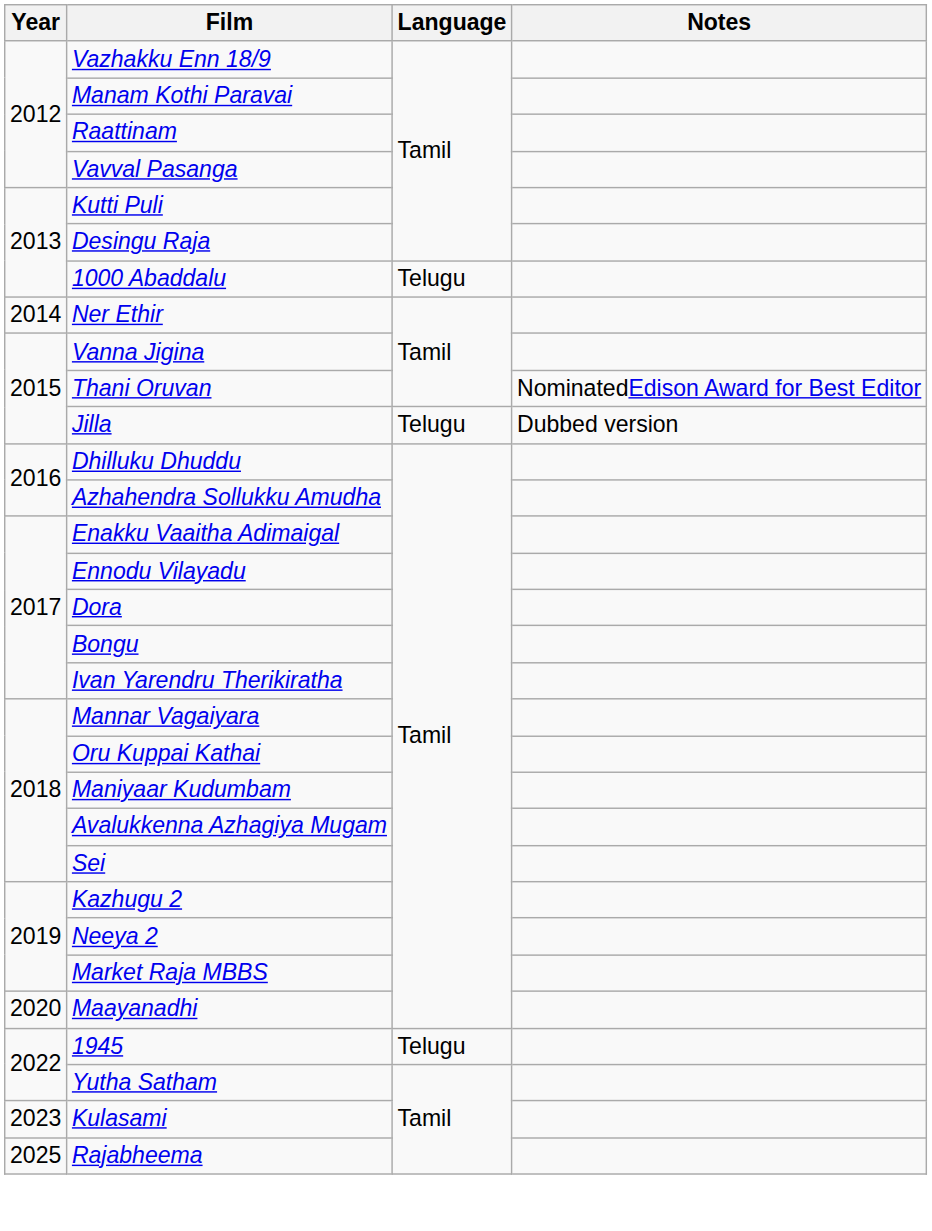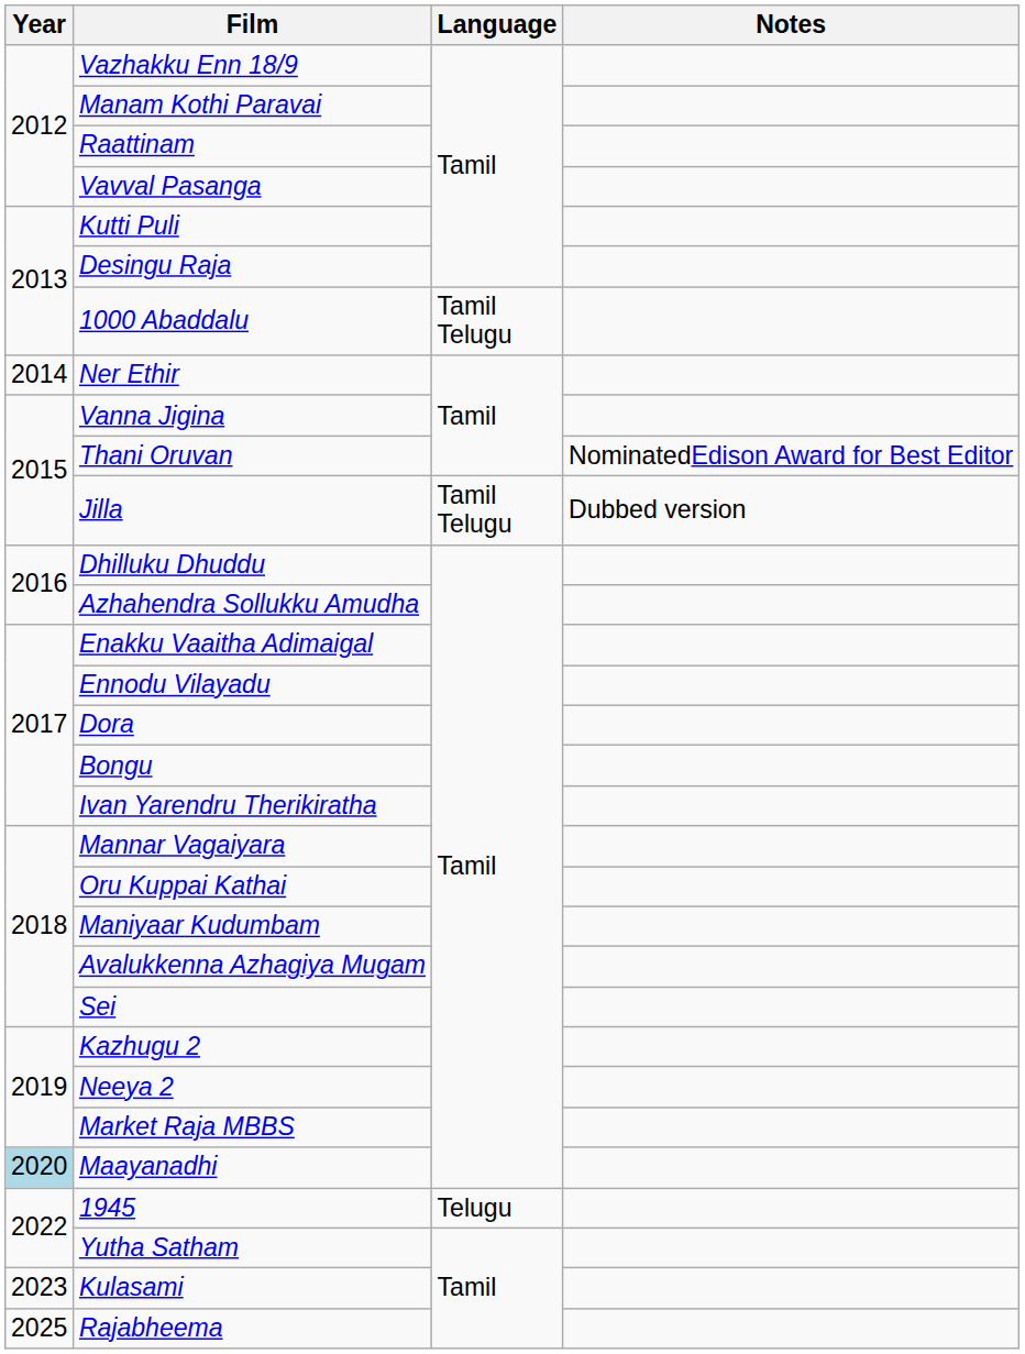 <table class="wikitable sortable">
 <tr>
 <th>Year</th>
 <th>Film</th>
 <th>Language</th>
 <th>Notes</th>
 </tr>
 <tr>
 <td rowspan="4">2012</td>
 <td><em><a href='#'>Vazhakku Enn 18/9</a></em></td>
 <td rowspan="6">Tamil</td>
 <td></td>
 </tr>
 <tr>
 <td><em><a href='#'>Manam Kothi Paravai</a></em></td>
 <td></td>
 </tr>
 <tr>
 <td><em><a href='#'>Raattinam</a></em></td>
 <td></td>
 </tr>
 <tr>
 <td><em><a href='#'>Vavval Pasanga</a></em></td>
 <td></td>
 </tr>
 <tr>
 <td rowspan="3">2013</td>
 <td><em><a href='#'>Kutti Puli</a></em></td>
 <td></td>
 </tr>
 <tr>
 <td><em><a href='#'>Desingu Raja</a></em></td>
 <td></td>
 </tr>
 <tr>
 <td><em><a href='#'>1000 Abaddalu</a></em></td>
-<td>Telugu</td>
+<td>Tamil<br>Telugu</td>
 <td></td>
 </tr>
 <tr>
 <td>2014</td>
 <td><em><a href='#'>Ner Ethir</a></em></td>
 <td rowspan="3">Tamil</td>
 <td></td>
 </tr>
 <tr>
 <td rowspan="3">2015</td>
 <td><em><a href='#'>Vanna Jigina</a></em></td>
 <td></td>
 </tr>
 <tr>
 <td><em><a href='#'>Thani Oruvan</a></em></td>
 <td>Nominated<a href='#'>Edison Award for Best Editor</a></td>
 </tr>
 <tr>
 <td><em><a href='#'>Jilla</a></em></td>
-<td>Telugu</td>
+<td>Tamil<br>Telugu</td>
 <td>Dubbed version</td>
 </tr>
 <tr>
 <td rowspan="2">2016</td>
 <td><em><a href='#'>Dhilluku Dhuddu</a></em></td>
 <td rowspan="16">Tamil</td>
 <td></td>
 </tr>
 <tr>
 <td><em><a href='#'>Azhahendra Sollukku Amudha</a></em></td>
 <td></td>
 </tr>
 <tr>
 <td rowspan="5">2017</td>
 <td><em><a href='#'>Enakku Vaaitha Adimaigal</a></em></td>
 <td></td>
 </tr>
 <tr>
 <td><em><a href='#'>Ennodu Vilayadu</a></em></td>
 <td></td>
 </tr>
 <tr>
 <td><em><a href='#'>Dora</a></em></td>
 <td></td>
 </tr>
 <tr>
 <td><em><a href='#'>Bongu</a></em></td>
 <td></td>
 </tr>
 <tr>
 <td><em><a href='#'>Ivan Yarendru Therikiratha</a></em></td>
 <td></td>
 </tr>
 <tr>
 <td rowspan="5">2018</td>
 <td><em><a href='#'>Mannar Vagaiyara</a></em></td>
 <td></td>
 </tr>
 <tr>
 <td><em><a href='#'>Oru Kuppai Kathai</a></em></td>
 <td></td>
 </tr>
 <tr>
 <td><em><a href='#'>Maniyaar Kudumbam</a></em></td>
 <td></td>
 </tr>
 <tr>
 <td><em><a href='#'>Avalukkenna Azhagiya Mugam</a></em></td>
 <td></td>
 </tr>
 <tr>
 <td><em><a href='#'>Sei</a></em></td>
 <td></td>
 </tr>
 <tr>
 <td rowspan="3">2019</td>
 <td><em><a href='#'>Kazhugu 2</a></em></td>
 <td></td>
 </tr>
 <tr>
 <td><em><a href='#'>Neeya 2</a></em></td>
 <td></td>
 </tr>
 <tr>
 <td><em><a href='#'>Market Raja MBBS</a></em></td>
 <td></td>
 </tr>
 <tr>
-<td rowspan="1">2020</td>
+<td rowspan="1" style="background: lightblue;">2020</td>
 <td><em><a href='#'>Maayanadhi</a></em></td>
 <td></td>
 </tr>
 <tr>
 <td rowspan="2">2022</td>
 <td><em><a href='#'>1945</a></em></td>
 <td>Telugu</td>
 <td></td>
 </tr>
 <tr>
 <td><em><a href='#'>Yutha Satham</a></em></td>
 <td rowspan="3">Tamil</td>
 <td></td>
 </tr>
 <tr>
 <td>2023</td>
 <td><em><a href='#'>Kulasami</a></em></td>
 <td></td>
 </tr>
 <tr>
 <td>2025</td>
 <td><em><a href='#'>Rajabheema</a></em></td>
 <td></td>
 </tr>
 </table>
